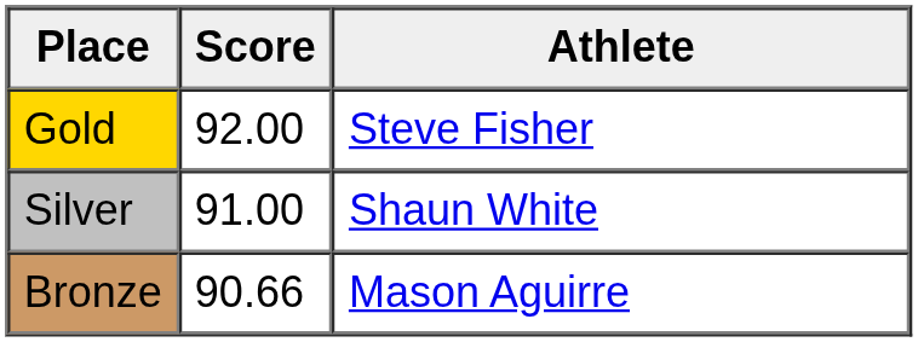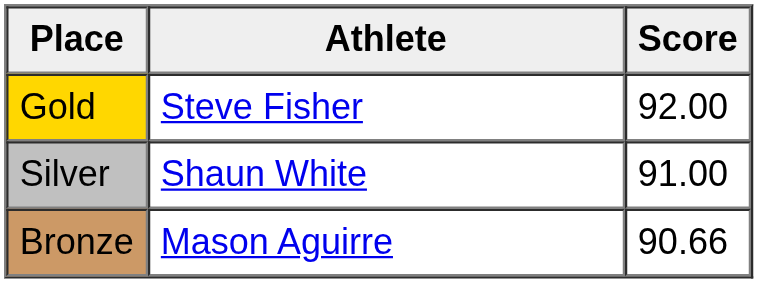 <table border=1 cellpadding=5 cellspacing=0>
 <tr>
 <th style="background:#efefef;" width="20">Place</th>
+<th style="background:#efefef;" width="200">Athlete</th>
 <th style="background:#efefef;" width="20">Score</th>
-<th style="background:#efefef;" width="200">Athlete</th>
 </tr>
 <tr align=left>
 <td style="background:gold;">Gold</td>
+<td><a href='#'>Steve Fisher</a></td>
 <td>92.00</td>
-<td><a href='#'>Steve Fisher</a></td>
 </tr>
 <tr align=left>
 <td style="background:silver;">Silver</td>
+<td><a href='#'>Shaun White</a></td>
 <td>91.00</td>
-<td><a href='#'>Shaun White</a></td>
 </tr>
 <tr align=left>
 <td style="background:#CC9966;">Bronze</td>
+<td><a href='#'>Mason Aguirre</a></td>
 <td>90.66</td>
-<td><a href='#'>Mason Aguirre</a></td>
 </tr>
 </table>
